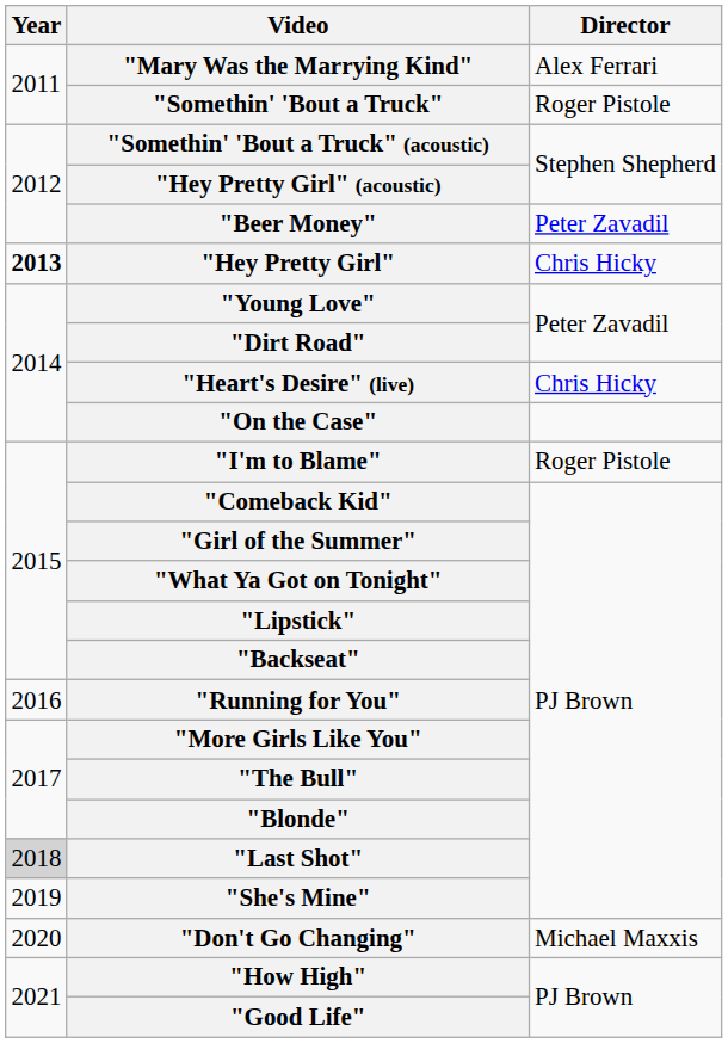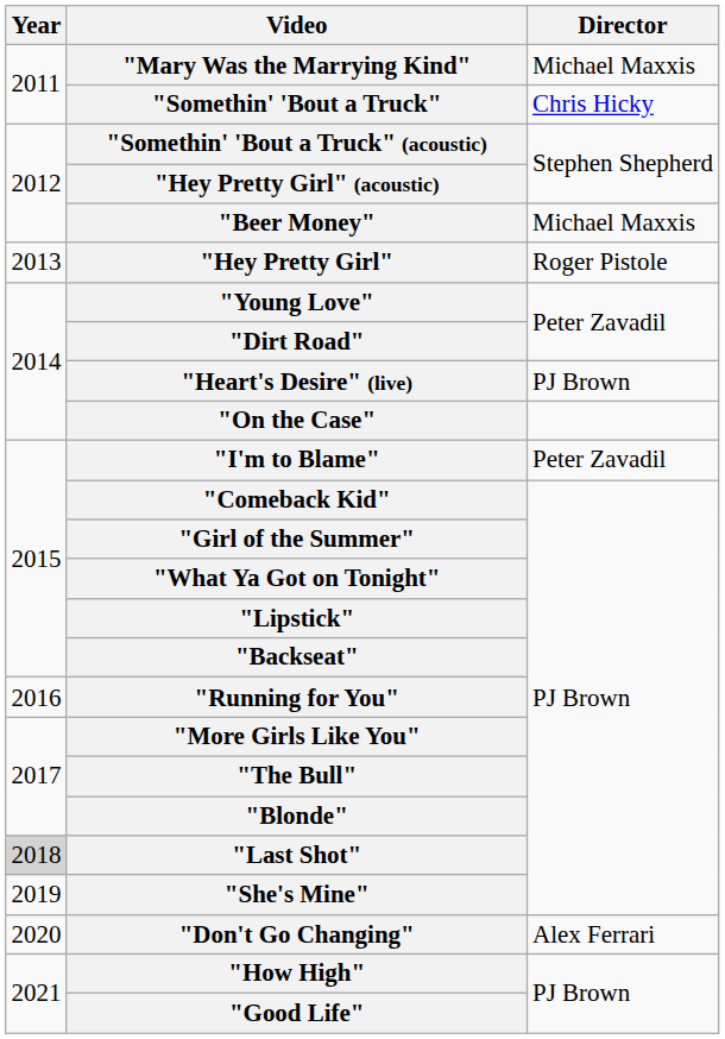 <table class="wikitable plainrowheaders">
 <tr>
 <th>Year</th>
 <th style="width:18em;">Video</th>
 <th>Director</th>
 </tr>
 <tr>
 <td rowspan="2">2011</td>
 <th scope="row">"Mary Was the Marrying Kind"</th>
-<td>Alex Ferrari</td>
+<td>Michael Maxxis</td>
 </tr>
 <tr>
 <th scope="row">"Somethin' 'Bout a Truck"</th>
-<td>Roger Pistole</td>
+<td><a href='#'>Chris Hicky</a></td>
 </tr>
 <tr>
 <td rowspan="3">2012</td>
 <th scope="row">"Somethin' 'Bout a Truck" <small>(acoustic)</small></th>
 <td rowspan="2">Stephen Shepherd</td>
 </tr>
 <tr>
 <th scope="row">"Hey Pretty Girl" <small>(acoustic)</small></th>
 </tr>
 <tr>
 <th scope="row">"Beer Money"</th>
-<td><a href='#'>Peter Zavadil</a></td>
+<td>Michael Maxxis</td>
 </tr>
 <tr>
-<td><strong>2013</strong></td>
+<td>2013</td>
 <th scope="row">"Hey Pretty Girl"</th>
-<td><a href='#'>Chris Hicky</a></td>
+<td>Roger Pistole</td>
 </tr>
 <tr>
 <td rowspan="4">2014</td>
 <th scope="row">"Young Love"</th>
 <td rowspan="2">Peter Zavadil</td>
 </tr>
 <tr>
 <th scope="row">"Dirt Road"</th>
 </tr>
 <tr>
 <th scope="row">"Heart's Desire" <small>(live)</small></th>
-<td><a href='#'>Chris Hicky</a></td>
+<td>PJ Brown</td>
 </tr>
 <tr>
 <th scope="row">"On the Case"</th>
 <td></td>
 </tr>
 <tr>
 <td rowspan="6">2015</td>
 <th scope="row">"I'm to Blame"</th>
-<td>Roger Pistole</td>
+<td>Peter Zavadil</td>
 </tr>
 <tr>
 <th scope="row">"Comeback Kid"</th>
 <td rowspan="11">PJ Brown</td>
 </tr>
 <tr>
 <th scope="row">"Girl of the Summer"</th>
 </tr>
 <tr>
 <th scope="row">"What Ya Got on Tonight"</th>
 </tr>
 <tr>
 <th scope="row">"Lipstick"</th>
 </tr>
 <tr>
 <th scope="row">"Backseat"</th>
 </tr>
 <tr>
 <td>2016</td>
 <th scope="row">"Running for You"</th>
 </tr>
 <tr>
 <td rowspan="3">2017</td>
 <th scope="row">"More Girls Like You"</th>
 </tr>
 <tr>
 <th scope="row">"The Bull"</th>
 </tr>
 <tr>
 <th scope="row">"Blonde"</th>
 </tr>
 <tr>
 <td style="background: lightgrey;">2018</td>
 <th scope="row">"Last Shot"</th>
 </tr>
 <tr>
 <td>2019</td>
 <th scope="row">"She's Mine"</th>
 </tr>
 <tr>
 <td>2020</td>
 <th scope="row">"Don't Go Changing"</th>
-<td>Michael Maxxis</td>
+<td>Alex Ferrari</td>
 </tr>
 <tr>
 <td rowspan="2">2021</td>
 <th scope="row">"How High"</th>
 <td rowspan="2">PJ Brown</td>
 </tr>
 <tr>
 <th scope="row">"Good Life"</th>
 </tr>
 </table>
